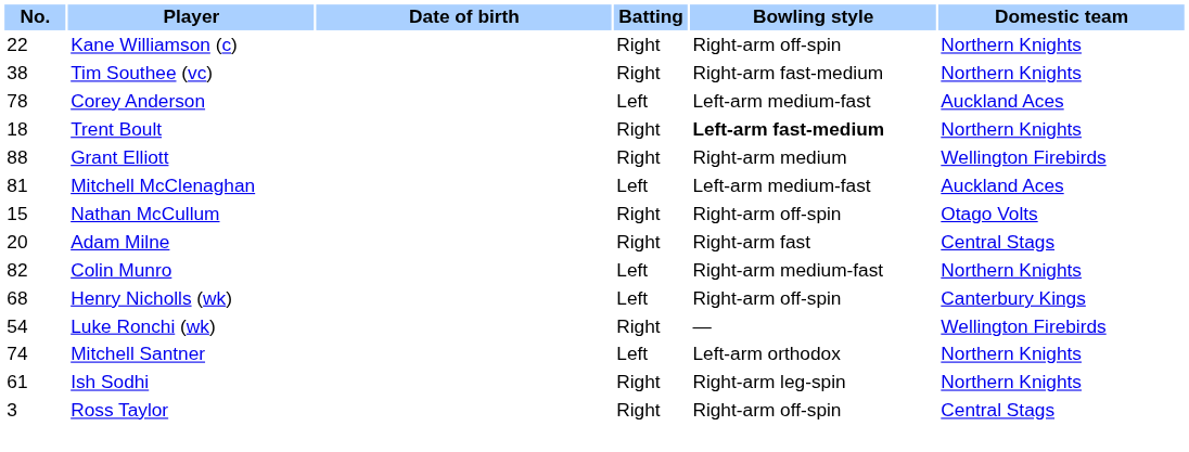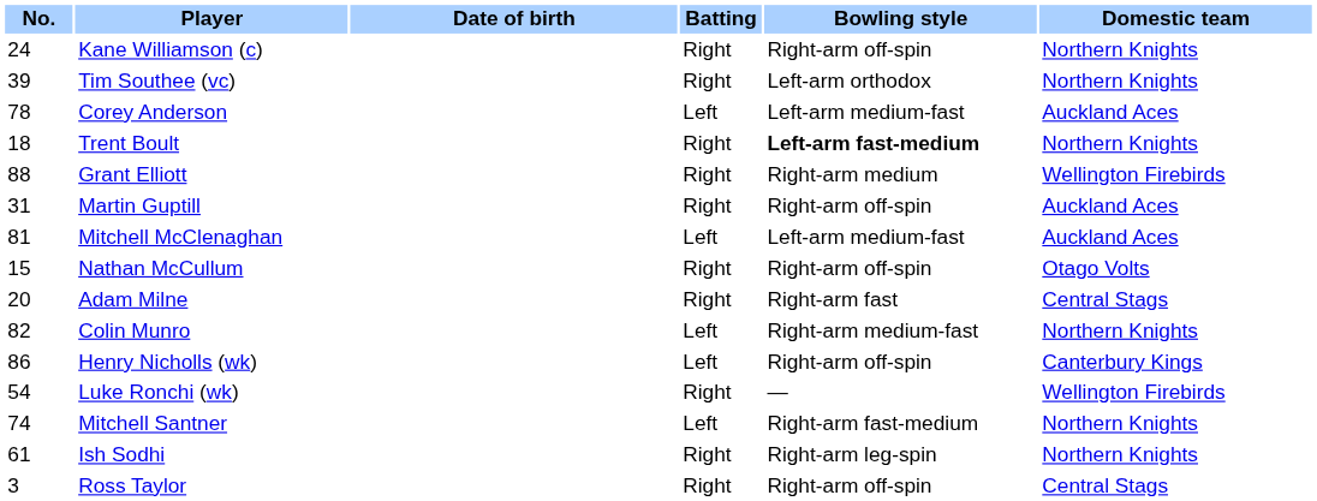 <table class="sortable" style="width:80%;" border="0" cellspacing="2" cellpadding="2">
 <tr style="background:#aad0ff;">
 <th scope="col" width="5%">No.</th>
 <th width=20%>Player</th>
 <th width=24%>Date of birth</th>
 <th width=6%>Batting</th>
 <th width=20%>Bowling style</th>
 <th width=20%>Domestic team</th>
 </tr>
 <tr>
-<td>22</td>
+<td>24</td>
 <td><a href='#'>Kane Williamson</a> (<a href='#'>c</a>)</td>
 <td></td>
 <td>Right</td>
 <td>Right-arm off-spin</td>
 <td><a href='#'>Northern Knights</a></td>
 </tr>
 <tr>
-<td>38</td>
+<td>39</td>
 <td><a href='#'>Tim Southee</a> (<a href='#'>vc</a>)</td>
 <td></td>
 <td>Right</td>
-<td>Right-arm fast-medium</td>
+<td>Left-arm orthodox</td>
 <td><a href='#'>Northern Knights</a></td>
 </tr>
 <tr>
 <td>78</td>
 <td><a href='#'>Corey Anderson</a></td>
 <td></td>
 <td>Left</td>
 <td>Left-arm medium-fast</td>
 <td><a href='#'>Auckland Aces</a></td>
 </tr>
 <tr>
 <td>18</td>
 <td><a href='#'>Trent Boult</a></td>
 <td></td>
 <td>Right</td>
 <td><strong>Left-arm fast-medium</strong></td>
 <td><a href='#'>Northern Knights</a></td>
 </tr>
 <tr>
 <td>88</td>
 <td><a href='#'>Grant Elliott</a></td>
 <td></td>
 <td>Right</td>
 <td>Right-arm medium</td>
 <td><a href='#'>Wellington Firebirds</a></td>
+</tr>
+<tr>
+<td>31</td>
+<td><a href='#'>Martin Guptill</a></td>
+<td></td>
+<td>Right</td>
+<td>Right-arm off-spin</td>
+<td><a href='#'>Auckland Aces</a></td>
 </tr>
 <tr>
 <td>81</td>
 <td><a href='#'>Mitchell McClenaghan</a></td>
 <td></td>
 <td>Left</td>
 <td>Left-arm medium-fast</td>
 <td><a href='#'>Auckland Aces</a></td>
 </tr>
 <tr>
 <td>15</td>
 <td><a href='#'>Nathan McCullum</a></td>
 <td></td>
 <td>Right</td>
 <td>Right-arm off-spin</td>
 <td><a href='#'>Otago Volts</a></td>
 </tr>
 <tr>
 <td>20</td>
 <td><a href='#'>Adam Milne</a></td>
 <td></td>
 <td>Right</td>
 <td>Right-arm fast</td>
 <td><a href='#'>Central Stags</a></td>
 </tr>
 <tr>
 <td>82</td>
 <td><a href='#'>Colin Munro</a></td>
 <td></td>
 <td>Left</td>
 <td>Right-arm medium-fast</td>
 <td><a href='#'>Northern Knights</a></td>
 </tr>
 <tr>
-<td>68</td>
+<td>86</td>
 <td><a href='#'>Henry Nicholls</a> (<a href='#'>wk</a>)</td>
 <td></td>
 <td>Left</td>
 <td>Right-arm off-spin</td>
 <td><a href='#'>Canterbury Kings</a></td>
 </tr>
 <tr>
 <td>54</td>
 <td><a href='#'>Luke Ronchi</a> (<a href='#'>wk</a>)</td>
 <td></td>
 <td>Right</td>
 <td>—</td>
 <td><a href='#'>Wellington Firebirds</a></td>
 </tr>
 <tr>
 <td>74</td>
 <td><a href='#'>Mitchell Santner</a></td>
 <td></td>
 <td>Left</td>
-<td>Left-arm orthodox</td>
+<td>Right-arm fast-medium</td>
 <td><a href='#'>Northern Knights</a></td>
 </tr>
 <tr>
 <td>61</td>
 <td><a href='#'>Ish Sodhi</a></td>
 <td></td>
 <td>Right</td>
 <td>Right-arm leg-spin</td>
 <td><a href='#'>Northern Knights</a></td>
 </tr>
 <tr>
 <td>3</td>
 <td><a href='#'>Ross Taylor</a></td>
 <td></td>
 <td>Right</td>
 <td>Right-arm off-spin</td>
 <td><a href='#'>Central Stags</a></td>
 </tr>
 </table>
